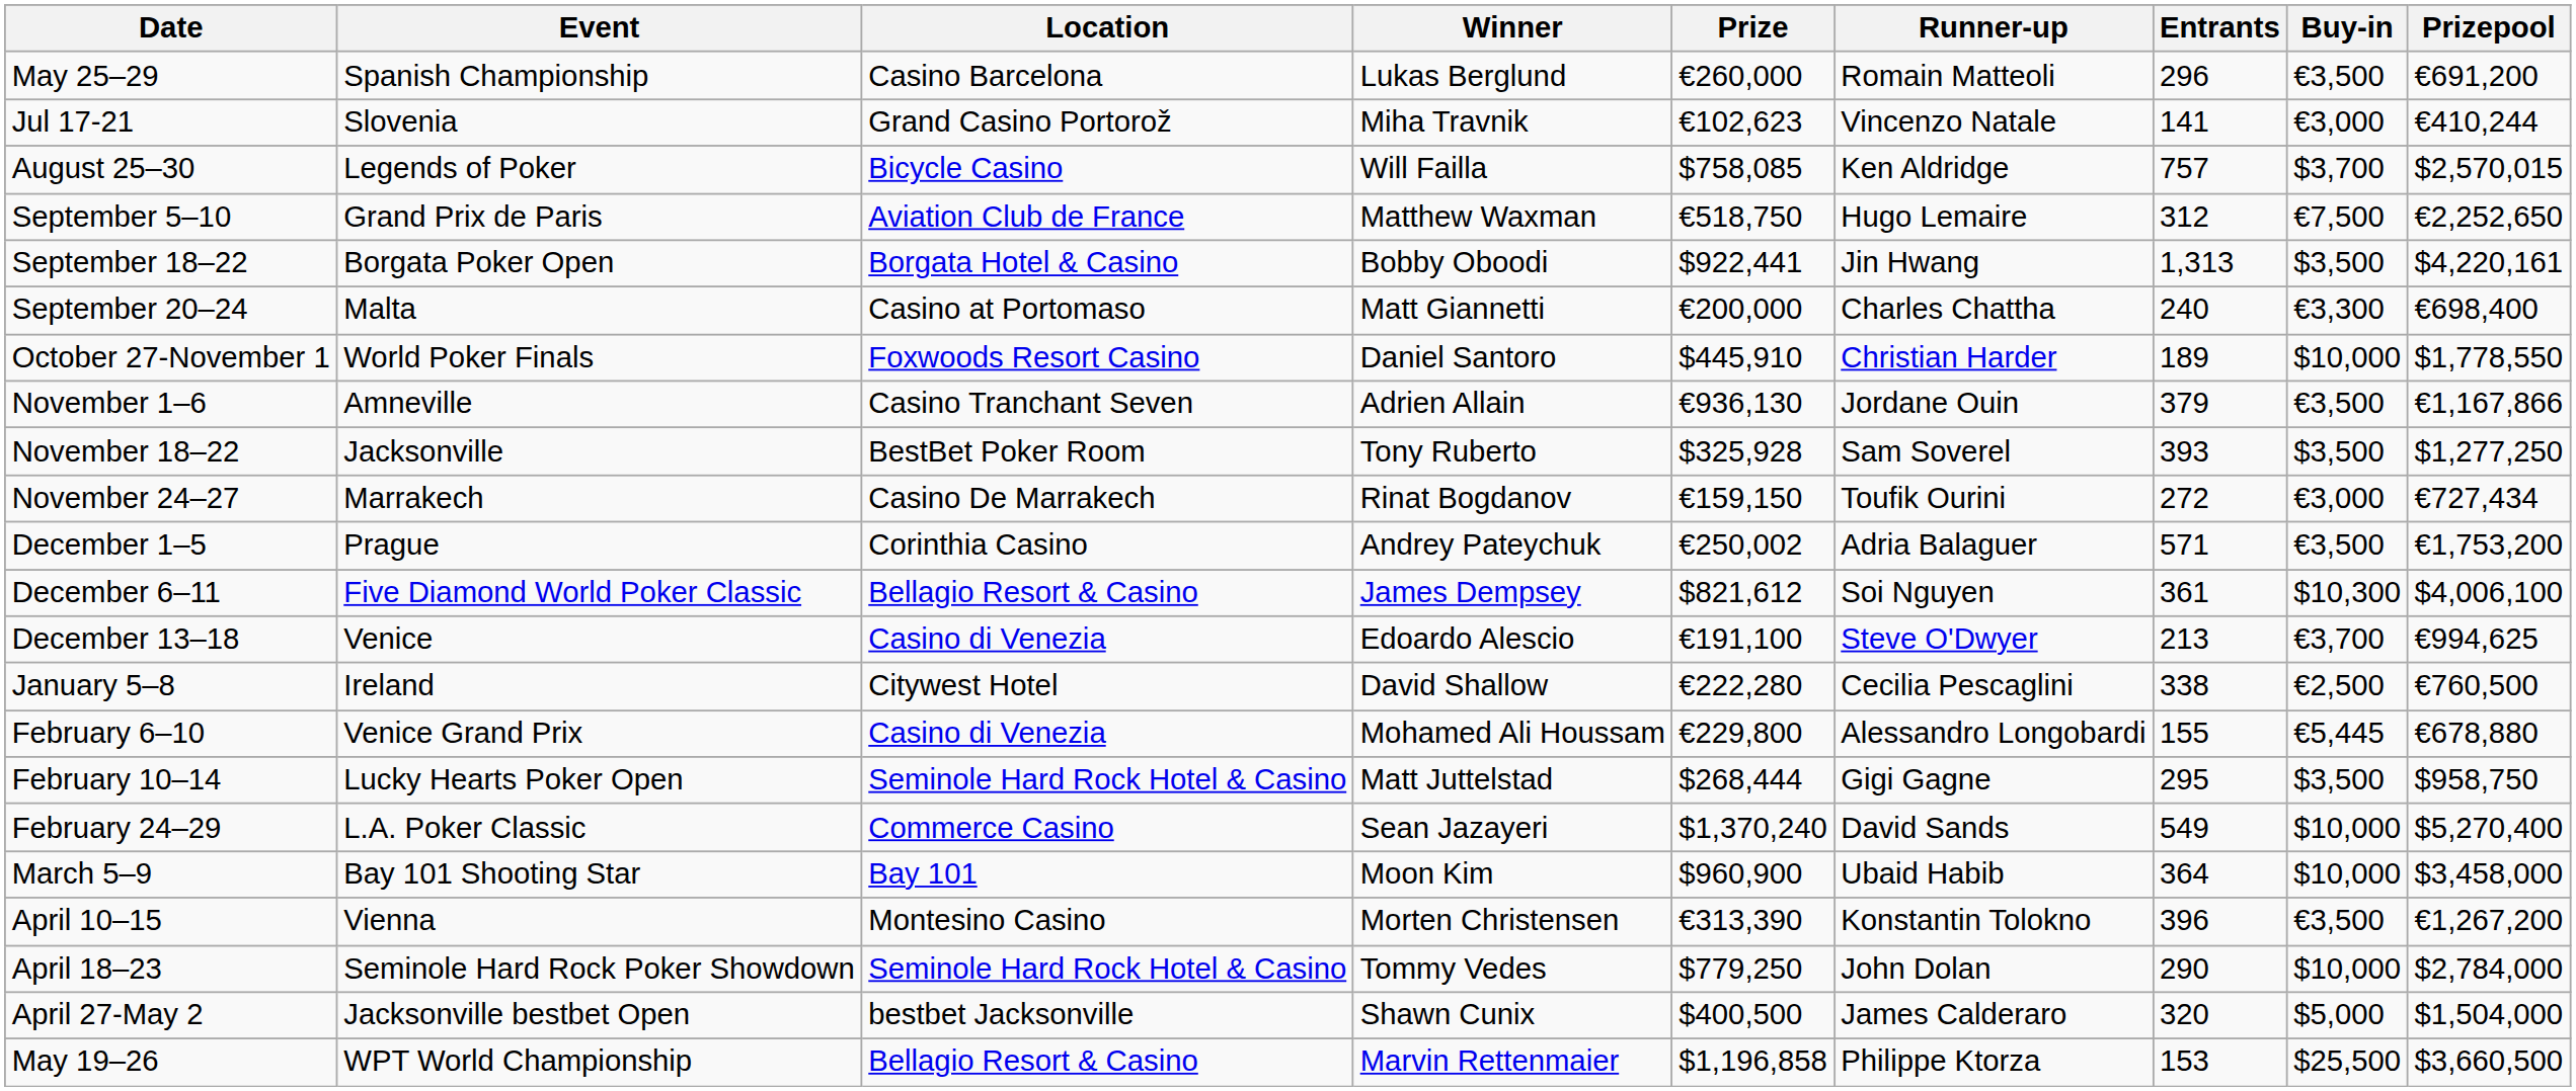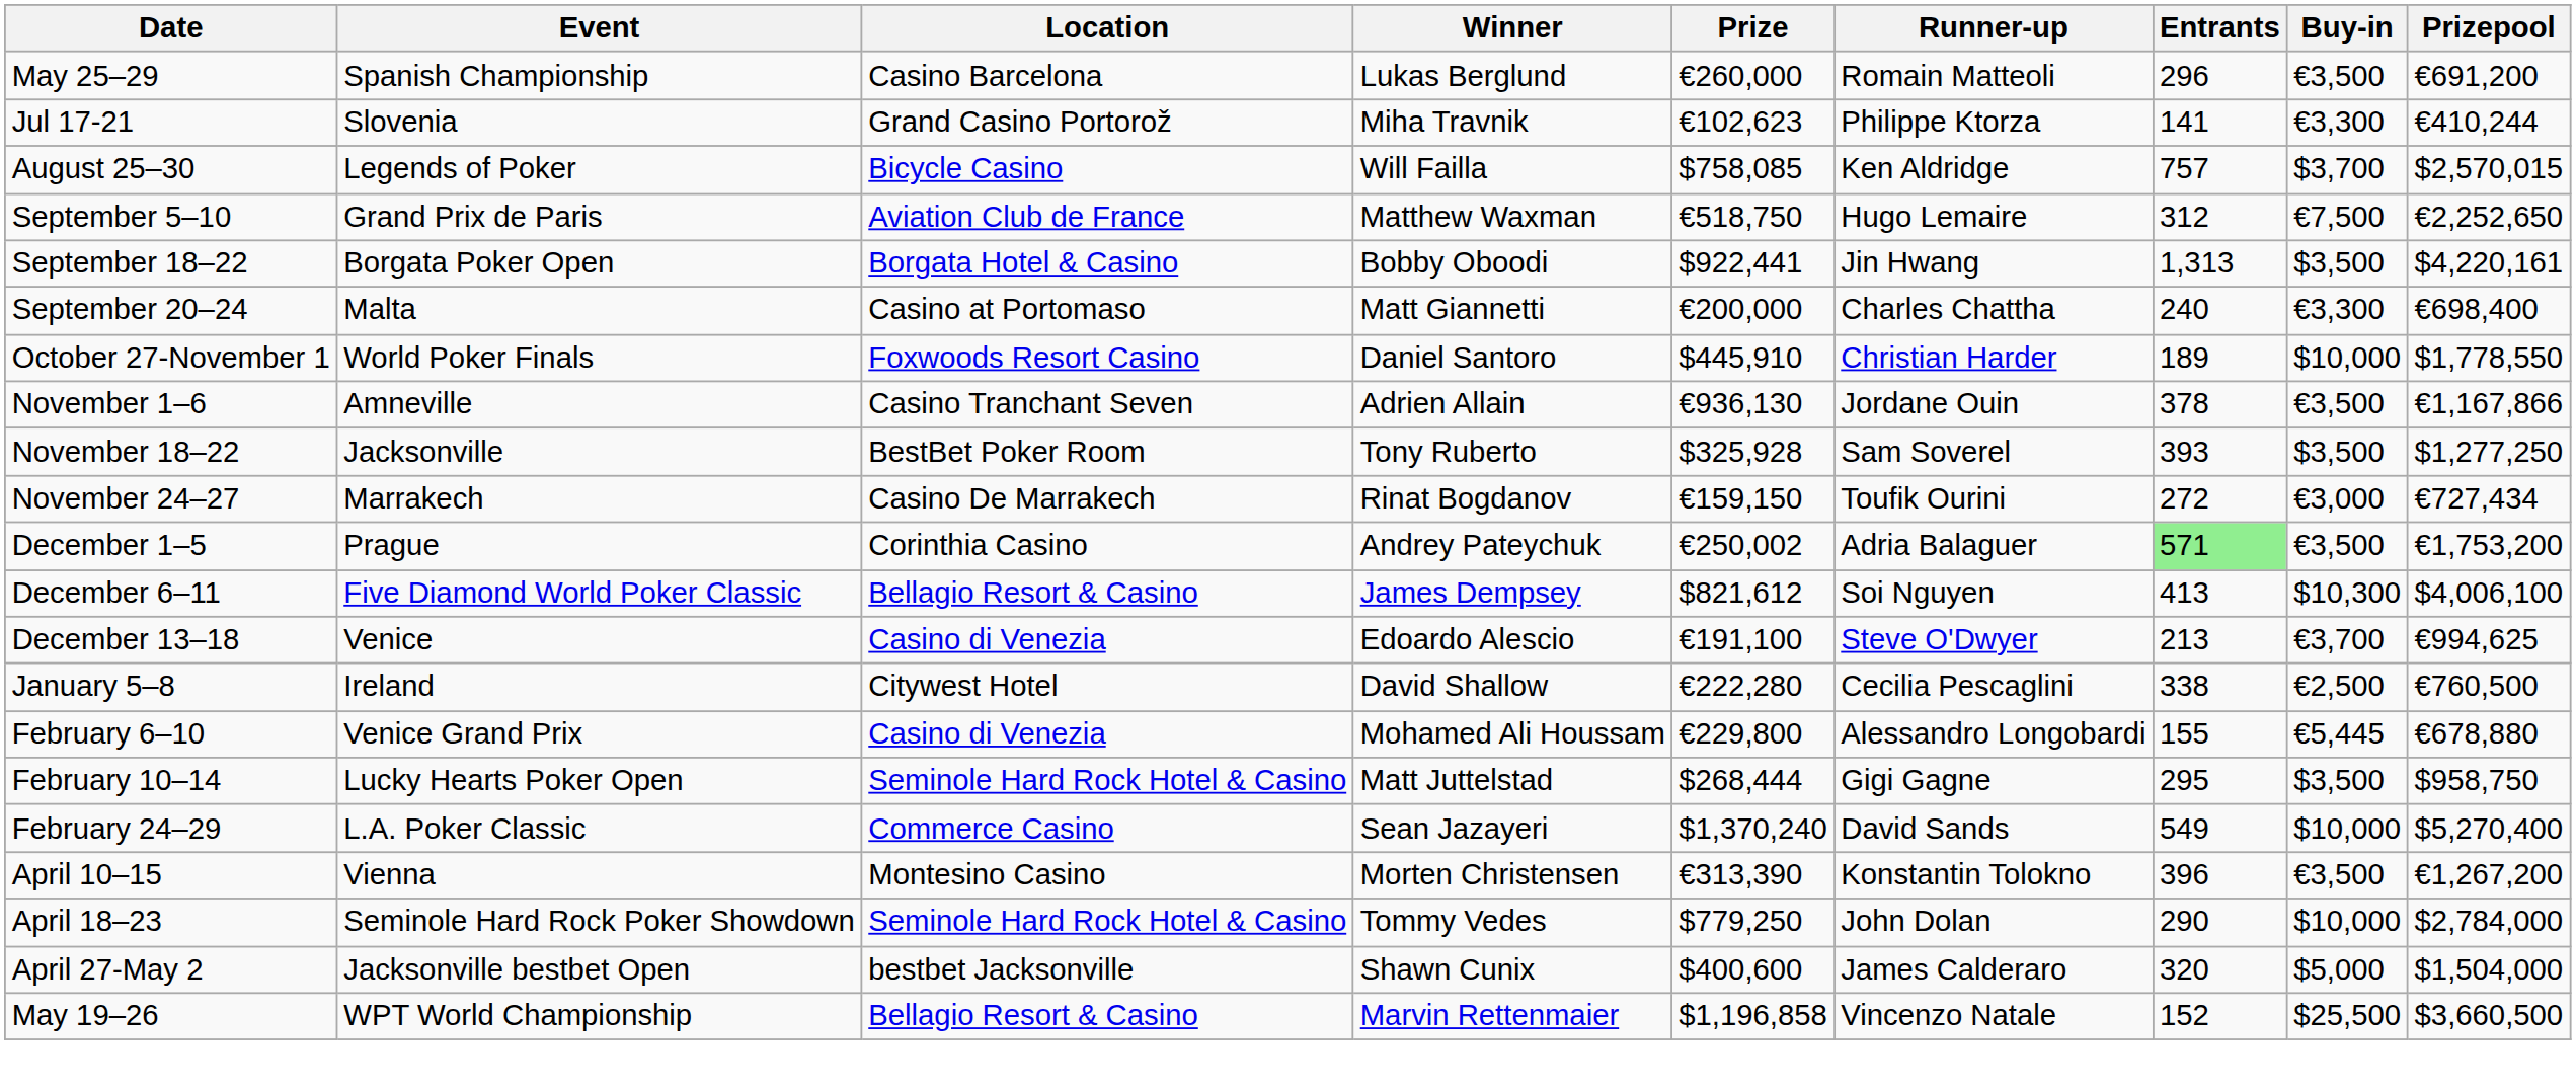 <table class="wikitable">
 <tr>
 <th>Date</th>
 <th>Event</th>
 <th>Location</th>
 <th>Winner</th>
 <th>Prize</th>
 <th>Runner-up</th>
 <th>Entrants</th>
 <th>Buy-in</th>
 <th>Prizepool</th>
 </tr>
 <tr>
 <td>May 25–29</td>
 <td>Spanish Championship</td>
 <td>Casino Barcelona</td>
 <td>Lukas Berglund</td>
 <td>€260,000</td>
 <td>Romain Matteoli</td>
 <td>296</td>
 <td>€3,500</td>
 <td>€691,200</td>
 </tr>
 <tr>
 <td>Jul 17-21</td>
 <td>Slovenia</td>
 <td>Grand Casino Portorož</td>
 <td>Miha Travnik</td>
 <td>€102,623</td>
-<td>Vincenzo Natale</td>
+<td>Philippe Ktorza</td>
 <td>141</td>
-<td>€3,000</td>
+<td>€3,300</td>
 <td>€410,244</td>
 </tr>
 <tr>
 <td>August 25–30</td>
 <td>Legends of Poker</td>
 <td><a href='#'>Bicycle Casino</a></td>
 <td>Will Failla</td>
 <td>$758,085</td>
 <td>Ken Aldridge</td>
 <td>757</td>
 <td>$3,700</td>
 <td>$2,570,015</td>
 </tr>
 <tr>
 <td>September 5–10</td>
 <td>Grand Prix de Paris</td>
 <td><a href='#'>Aviation Club de France</a></td>
 <td>Matthew Waxman</td>
 <td>€518,750</td>
 <td>Hugo Lemaire</td>
 <td>312</td>
 <td>€7,500</td>
 <td>€2,252,650</td>
 </tr>
 <tr>
 <td>September 18–22</td>
 <td>Borgata Poker Open</td>
 <td><a href='#'>Borgata Hotel & Casino</a></td>
 <td>Bobby Oboodi</td>
 <td>$922,441</td>
 <td>Jin Hwang</td>
 <td>1,313</td>
 <td>$3,500</td>
 <td>$4,220,161</td>
 </tr>
 <tr>
 <td>September 20–24</td>
 <td>Malta</td>
 <td>Casino at Portomaso</td>
 <td>Matt Giannetti</td>
 <td>€200,000</td>
 <td>Charles Chattha</td>
 <td>240</td>
 <td>€3,300</td>
 <td>€698,400</td>
 </tr>
 <tr>
 <td>October 27-November 1</td>
 <td>World Poker Finals</td>
 <td><a href='#'>Foxwoods Resort Casino</a></td>
 <td>Daniel Santoro</td>
 <td>$445,910</td>
 <td><a href='#'>Christian Harder</a></td>
 <td>189</td>
 <td>$10,000</td>
 <td>$1,778,550</td>
 </tr>
 <tr>
 <td>November 1–6</td>
 <td>Amneville</td>
 <td>Casino Tranchant Seven</td>
 <td>Adrien Allain</td>
 <td>€936,130</td>
 <td>Jordane Ouin</td>
-<td>379</td>
+<td>378</td>
 <td>€3,500</td>
 <td>€1,167,866</td>
 </tr>
 <tr>
 <td>November 18–22</td>
 <td>Jacksonville</td>
 <td>BestBet Poker Room</td>
 <td>Tony Ruberto</td>
 <td>$325,928</td>
 <td>Sam Soverel</td>
 <td>393</td>
 <td>$3,500</td>
 <td>$1,277,250</td>
 </tr>
 <tr>
 <td>November 24–27</td>
 <td>Marrakech</td>
 <td>Casino De Marrakech</td>
 <td>Rinat Bogdanov</td>
 <td>€159,150</td>
 <td>Toufik Ourini</td>
 <td>272</td>
 <td>€3,000</td>
 <td>€727,434</td>
 </tr>
 <tr>
 <td>December 1–5</td>
 <td>Prague</td>
 <td>Corinthia Casino</td>
 <td>Andrey Pateychuk</td>
 <td>€250,002</td>
 <td>Adria Balaguer</td>
-<td>571</td>
+<td style="background: lightgreen;">571</td>
 <td>€3,500</td>
 <td>€1,753,200</td>
 </tr>
 <tr>
 <td>December 6–11</td>
 <td><a href='#'>Five Diamond World Poker Classic</a></td>
 <td><a href='#'>Bellagio Resort & Casino</a></td>
 <td><a href='#'>James Dempsey</a></td>
 <td>$821,612</td>
 <td>Soi Nguyen</td>
-<td>361</td>
+<td>413</td>
 <td>$10,300</td>
 <td>$4,006,100</td>
 </tr>
 <tr>
 <td>December 13–18</td>
 <td>Venice</td>
 <td><a href='#'>Casino di Venezia</a></td>
 <td>Edoardo Alescio</td>
 <td>€191,100</td>
 <td><a href='#'>Steve O'Dwyer</a></td>
 <td>213</td>
 <td>€3,700</td>
 <td>€994,625</td>
 </tr>
 <tr>
 <td>January 5–8</td>
 <td>Ireland</td>
 <td>Citywest Hotel</td>
 <td>David Shallow</td>
 <td>€222,280</td>
 <td>Cecilia Pescaglini</td>
 <td>338</td>
 <td>€2,500</td>
 <td>€760,500</td>
 </tr>
 <tr>
 <td>February 6–10</td>
 <td>Venice Grand Prix</td>
 <td><a href='#'>Casino di Venezia</a></td>
 <td>Mohamed Ali Houssam</td>
 <td>€229,800</td>
 <td>Alessandro Longobardi</td>
 <td>155</td>
 <td>€5,445</td>
 <td>€678,880</td>
 </tr>
 <tr>
 <td>February 10–14</td>
 <td>Lucky Hearts Poker Open</td>
 <td><a href='#'>Seminole Hard Rock Hotel & Casino</a></td>
 <td>Matt Juttelstad</td>
 <td>$268,444</td>
 <td>Gigi Gagne</td>
 <td>295</td>
 <td>$3,500</td>
 <td>$958,750</td>
 </tr>
 <tr>
 <td>February 24–29</td>
 <td>L.A. Poker Classic</td>
 <td><a href='#'>Commerce Casino</a></td>
 <td>Sean Jazayeri</td>
 <td>$1,370,240</td>
 <td>David Sands</td>
 <td>549</td>
 <td>$10,000</td>
 <td>$5,270,400</td>
 </tr>
 <tr>
-<td>March 5–9</td>
-<td>Bay 101 Shooting Star</td>
-<td><a href='#'>Bay 101</a></td>
-<td>Moon Kim</td>
-<td>$960,900</td>
-<td>Ubaid Habib</td>
-<td>364</td>
-<td>$10,000</td>
-<td>$3,458,000</td>
-</tr>
-<tr>
 <td>April 10–15</td>
 <td>Vienna</td>
 <td>Montesino Casino</td>
 <td>Morten Christensen</td>
 <td>€313,390</td>
 <td>Konstantin Tolokno</td>
 <td>396</td>
 <td>€3,500</td>
 <td>€1,267,200</td>
 </tr>
 <tr>
 <td>April 18–23</td>
 <td>Seminole Hard Rock Poker Showdown</td>
 <td><a href='#'>Seminole Hard Rock Hotel & Casino</a></td>
 <td>Tommy Vedes</td>
 <td>$779,250</td>
 <td>John Dolan</td>
 <td>290</td>
 <td>$10,000</td>
 <td>$2,784,000</td>
 </tr>
 <tr>
 <td>April 27-May 2</td>
 <td>Jacksonville bestbet Open</td>
 <td>bestbet Jacksonville</td>
 <td>Shawn Cunix</td>
-<td>$400,500</td>
+<td>$400,600</td>
 <td>James Calderaro</td>
 <td>320</td>
 <td>$5,000</td>
 <td>$1,504,000</td>
 </tr>
 <tr>
 <td>May 19–26</td>
 <td>WPT World Championship</td>
 <td><a href='#'>Bellagio Resort & Casino</a></td>
 <td><a href='#'>Marvin Rettenmaier</a></td>
 <td>$1,196,858</td>
-<td>Philippe Ktorza</td>
-<td>153</td>
+<td>Vincenzo Natale</td>
+<td>152</td>
 <td>$25,500</td>
 <td>$3,660,500</td>
 </tr>
 </table>
